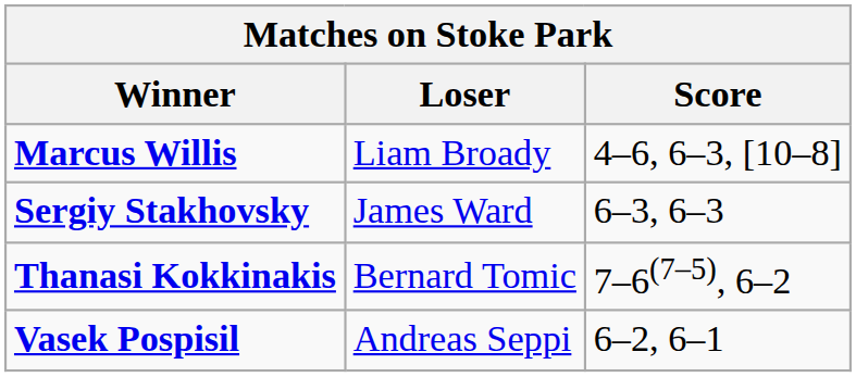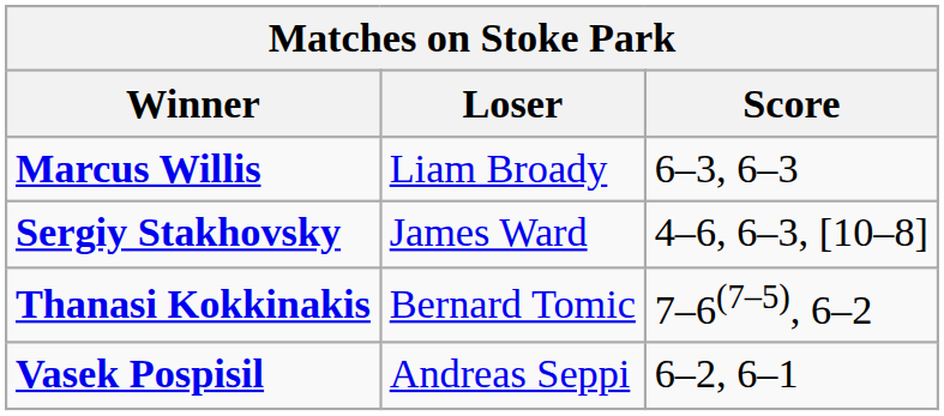 <table class="wikitable">
 <tr>
 <th colspan=3>Matches on Stoke Park</th>
 </tr>
 <tr>
 <th>Winner</th>
 <th>Loser</th>
 <th>Score</th>
 </tr>
 <tr>
 <td><strong> <a href='#'>Marcus Willis</a></strong></td>
 <td> <a href='#'>Liam Broady</a></td>
-<td>4–6, 6–3, [10–8]</td>
+<td>6–3, 6–3</td>
 </tr>
 <tr>
 <td><strong> <a href='#'>Sergiy Stakhovsky</a></strong></td>
 <td> <a href='#'>James Ward</a></td>
-<td>6–3, 6–3</td>
+<td>4–6, 6–3, [10–8]</td>
 </tr>
 <tr>
 <td><strong> <a href='#'>Thanasi Kokkinakis</a></strong></td>
 <td> <a href='#'>Bernard Tomic</a></td>
 <td>7–6<sup>(7–5)</sup>, 6–2</td>
 </tr>
 <tr>
 <td><strong> <a href='#'>Vasek Pospisil</a></strong></td>
 <td> <a href='#'>Andreas Seppi</a></td>
 <td>6–2, 6–1</td>
 </tr>
 </table>
